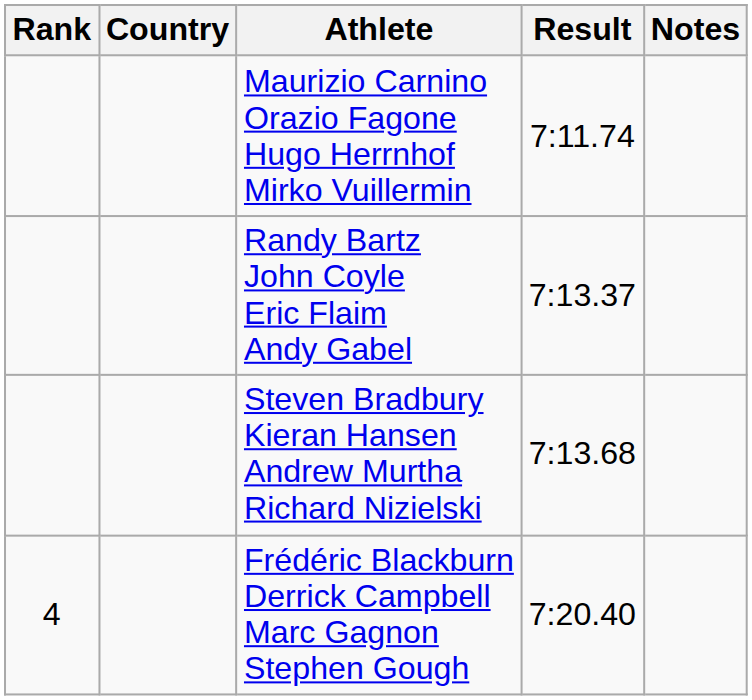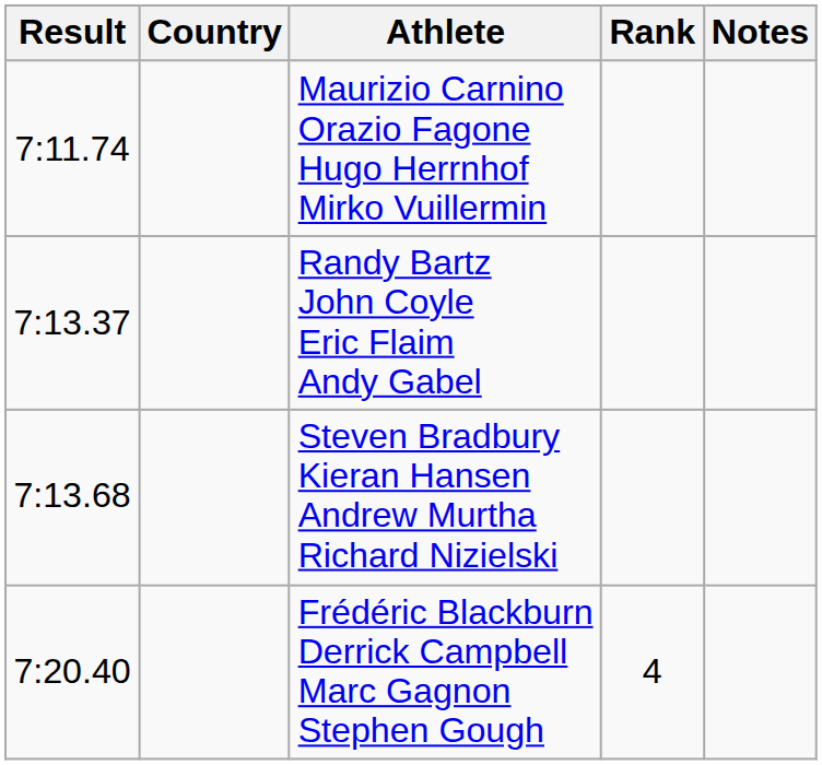 <table class="wikitable" style="text-align:center">
 <tr>
-<th>Rank</th>
+<th>Result</th>
 <th>Country</th>
 <th>Athlete</th>
-<th>Result</th>
+<th>Rank</th>
 <th>Notes</th>
 </tr>
 <tr>
-<td></td>
+<td>7:11.74</td>
 <td align=left></td>
 <td align=left><a href='#'>Maurizio Carnino</a> <br> <a href='#'>Orazio Fagone</a> <br> <a href='#'>Hugo Herrnhof</a> <br> <a href='#'>Mirko Vuillermin</a></td>
-<td>7:11.74</td>
+<td></td>
 <td></td>
 </tr>
 <tr>
-<td></td>
+<td>7:13.37</td>
 <td align=left></td>
 <td align=left><a href='#'>Randy Bartz</a> <br> <a href='#'>John Coyle</a> <br> <a href='#'>Eric Flaim</a> <br> <a href='#'>Andy Gabel</a></td>
-<td>7:13.37</td>
+<td></td>
 <td></td>
 </tr>
 <tr>
-<td></td>
+<td>7:13.68</td>
 <td align=left></td>
 <td align=left><a href='#'>Steven Bradbury</a> <br> <a href='#'>Kieran Hansen</a> <br> <a href='#'>Andrew Murtha</a> <br> <a href='#'>Richard Nizielski</a></td>
-<td>7:13.68</td>
+<td></td>
 <td></td>
 </tr>
 <tr>
-<td>4</td>
+<td>7:20.40</td>
 <td align=left></td>
 <td align=left><a href='#'>Frédéric Blackburn</a> <br> <a href='#'>Derrick Campbell</a> <br> <a href='#'>Marc Gagnon</a> <br> <a href='#'>Stephen Gough</a></td>
-<td>7:20.40</td>
+<td>4</td>
 <td></td>
 </tr>
 </table>
